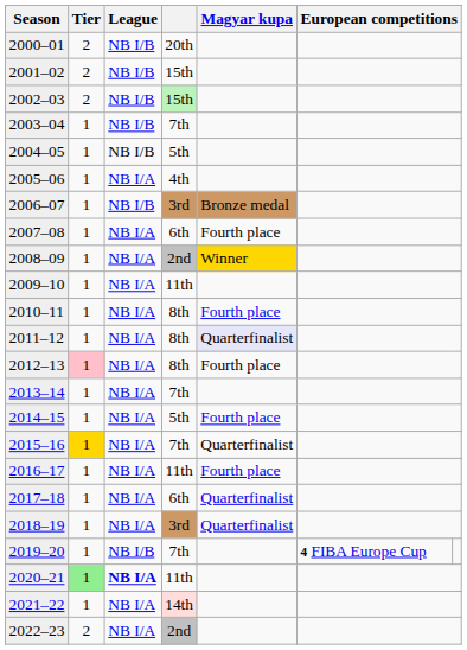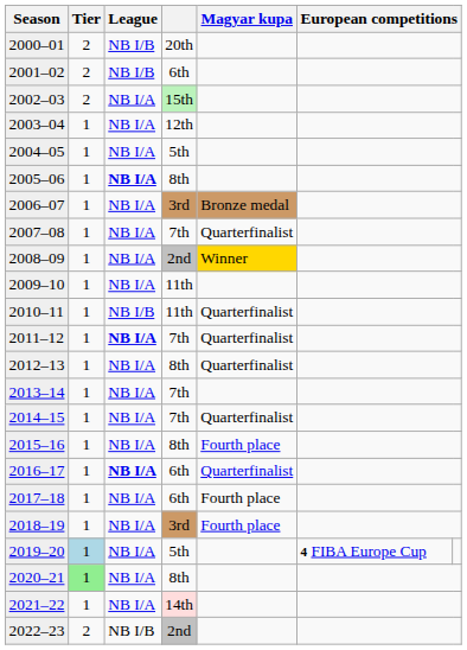 <table class="wikitable"  style="font-size:88%;">
 <tr>
 <th>Season</th>
 <th>Tier</th>
 <th>League</th>
 <th></th>
 <th><a href='#'>Magyar kupa</a></th>
 <th colspan=2>European competitions</th>
 </tr>
 <tr>
 <td style="background:#efefef;">2000–01</td>
 <td align="center">2</td>
 <td><a href='#'>NB I/B</a></td>
 <td align=center>20th</td>
 <td></td>
 <td colspan=2></td>
 </tr>
 <tr>
 <td style="background:#efefef;">2001–02</td>
 <td align="center">2</td>
 <td><a href='#'>NB I/B</a></td>
-<td align=center>15th</td>
+<td align=center>6th</td>
 <td></td>
 <td colspan=2></td>
 </tr>
 <tr>
 <td style="background:#efefef;">2002–03</td>
 <td align="center">2</td>
-<td><a href='#'>NB I/B</a></td>
+<td><a href='#'>NB I/A</a></td>
 <td align=center bgcolor=#BBF3BB>15th</td>
 <td></td>
 <td colspan=2></td>
 </tr>
 <tr>
 <td style="background:#efefef;">2003–04</td>
 <td align="center">1</td>
-<td><a href='#'>NB I/B</a></td>
-<td align=center>7th</td>
+<td><a href='#'>NB I/A</a></td>
+<td align=center>12th</td>
 <td></td>
 <td colspan=2></td>
 </tr>
 <tr>
 <td style="background:#efefef;">2004–05</td>
 <td align="center">1</td>
-<td>NB I/B</td>
+<td><a href='#'>NB I/A</a></td>
 <td align=center>5th</td>
 <td></td>
 <td colspan=2></td>
 </tr>
 <tr>
 <td style="background:#efefef;">2005–06</td>
 <td align="center">1</td>
-<td><a href='#'>NB I/A</a></td>
-<td align=center>4th</td>
+<td><strong><a href='#'>NB I/A</a></strong></td>
+<td align=center>8th</td>
 <td></td>
 <td colspan=2></td>
 </tr>
 <tr>
 <td style="background:#efefef;">2006–07</td>
 <td align="center">1</td>
-<td><a href='#'>NB I/B</a></td>
+<td><a href='#'>NB I/A</a></td>
 <td style="background:#C96" align=center>3rd</td>
 <td style="background:#C96">Bronze medal</td>
 <td colspan=2></td>
 </tr>
 <tr>
 <td style="background:#efefef;">2007–08</td>
 <td align="center">1</td>
 <td><a href='#'>NB I/A</a></td>
-<td align=center>6th</td>
-<td>Fourth place</td>
+<td align=center>7th</td>
+<td>Quarterfinalist</td>
 <td colspan=2></td>
 </tr>
 <tr>
 <td style="background:#efefef;">2008–09</td>
 <td align="center">1</td>
 <td><a href='#'>NB I/A</a></td>
 <td style="background:silver" align=center>2nd</td>
 <td style="background:gold">Winner</td>
 <td colspan=2></td>
 </tr>
 <tr>
 <td style="background:#efefef;">2009–10</td>
 <td align="center">1</td>
 <td><a href='#'>NB I/A</a></td>
 <td align=center>11th</td>
 <td></td>
 <td colspan=2></td>
 </tr>
 <tr>
 <td style="background:#efefef;">2010–11</td>
 <td align="center">1</td>
-<td><a href='#'>NB I/A</a></td>
-<td align=center>8th</td>
-<td><a href='#'>Fourth place</a></td>
+<td><a href='#'>NB I/B</a></td>
+<td align=center>11th</td>
+<td>Quarterfinalist</td>
 <td colspan=2></td>
 </tr>
 <tr>
 <td style="background:#efefef;">2011–12</td>
 <td align="center">1</td>
-<td><a href='#'>NB I/A</a></td>
-<td align=center>8th</td>
-<td style="background: lavender;">Quarterfinalist</td>
+<td><strong><a href='#'>NB I/A</a></strong></td>
+<td align=center>7th</td>
+<td>Quarterfinalist</td>
 <td colspan=2></td>
 </tr>
 <tr>
 <td style="background:#efefef;">2012–13</td>
-<td align="center" style="background: pink;">1</td>
+<td align="center">1</td>
 <td><a href='#'>NB I/A</a></td>
 <td align=center>8th</td>
-<td>Fourth place</td>
+<td>Quarterfinalist</td>
 <td colspan=2></td>
 </tr>
 <tr>
 <td style="background:#efefef;"><a href='#'>2013–14</a></td>
 <td align="center">1</td>
 <td><a href='#'>NB I/A</a></td>
 <td align=center>7th</td>
 <td></td>
 <td colspan=2></td>
 </tr>
 <tr>
 <td style="background:#efefef;"><a href='#'>2014–15</a></td>
 <td align="center">1</td>
 <td><a href='#'>NB I/A</a></td>
-<td align=center>5th</td>
-<td><a href='#'>Fourth place</a></td>
-<td colspan=2></td>
-</tr>
-<tr>
-<td style="background:#efefef;"><a href='#'>2015–16</a></td>
-<td align="center" style="background: gold;">1</td>
-<td><a href='#'>NB I/A</a></td>
 <td align=center>7th</td>
 <td>Quarterfinalist</td>
 <td colspan=2></td>
 </tr>
 <tr>
+<td style="background:#efefef;"><a href='#'>2015–16</a></td>
+<td align="center">1</td>
+<td><a href='#'>NB I/A</a></td>
+<td align=center>8th</td>
+<td><a href='#'>Fourth place</a></td>
+<td colspan=2></td>
+</tr>
+<tr>
 <td style="background:#efefef;"><a href='#'>2016–17</a></td>
 <td align="center">1</td>
-<td><a href='#'>NB I/A</a></td>
-<td align=center>11th</td>
-<td><a href='#'>Fourth place</a></td>
+<td><strong><a href='#'>NB I/A</a></strong></td>
+<td align=center>6th</td>
+<td><a href='#'>Quarterfinalist</a></td>
 <td colspan=2></td>
 </tr>
 <tr>
 <td style="background:#efefef;"><a href='#'>2017–18</a></td>
 <td align="center">1</td>
 <td><a href='#'>NB I/A</a></td>
 <td align=center>6th</td>
-<td><a href='#'>Quarterfinalist</a></td>
+<td>Fourth place</td>
 <td colspan=2></td>
 </tr>
 <tr>
 <td style="background:#efefef;"><a href='#'>2018–19</a></td>
 <td align="center">1</td>
 <td><a href='#'>NB I/A</a></td>
 <td style="background:#C96" align=center>3rd</td>
-<td><a href='#'>Quarterfinalist</a></td>
+<td><a href='#'>Fourth place</a></td>
 <td colspan=2></td>
 </tr>
 <tr>
 <td style="background:#efefef;"><a href='#'>2019–20</a></td>
-<td align="center">1</td>
-<td><a href='#'>NB I/B</a></td>
-<td align=center>7th</td>
+<td align="center" style="background: lightblue;">1</td>
+<td><a href='#'>NB I/A</a></td>
+<td align=center>5th</td>
 <td></td>
 <td><small><strong>4</strong></small> <a href='#'>FIBA Europe Cup</a></td>
 <td></td>
 </tr>
 <tr>
 <td style="background:#efefef;"><a href='#'>2020–21</a></td>
 <td align="center" style="background: lightgreen;">1</td>
-<td><strong><a href='#'>NB I/A</a></strong></td>
-<td align=center>11th</td>
+<td><a href='#'>NB I/A</a></td>
+<td align=center>8th</td>
 <td></td>
 <td colspan=2></td>
 </tr>
 <tr>
 <td style="background:#efefef;"><a href='#'>2021–22</a></td>
 <td align="center">1</td>
 <td><a href='#'>NB I/A</a></td>
 <td align=center bgcolor=#fdd>14th</td>
 <td></td>
 <td colspan=2></td>
 </tr>
 <tr>
 <td style="background:#efefef;">2022–23</td>
 <td align="center">2</td>
-<td><a href='#'>NB I/A</a></td>
+<td>NB I/B</td>
 <td style="background:silver" align=center>2nd</td>
 <td></td>
 <td colspan=2></td>
 </tr>
 </table>
